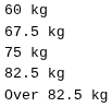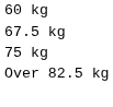 <table>
 <tr>
 <td>60 kg<br> </td>
 <td></td>
 <td></td>
 <td></td>
 </tr>
 <tr>
 <td>67.5 kg<br> </td>
 <td></td>
 <td></td>
 <td></td>
 </tr>
 <tr>
 <td>75 kg<br> </td>
 <td></td>
 <td></td>
 <td></td>
 </tr>
 <tr>
-<td>82.5 kg<br> </td>
-<td></td>
-<td></td>
-<td></td>
-</tr>
-<tr>
 <td>Over 82.5 kg<br> </td>
 <td></td>
 <td></td>
 <td></td>
 </tr>
 </table>
